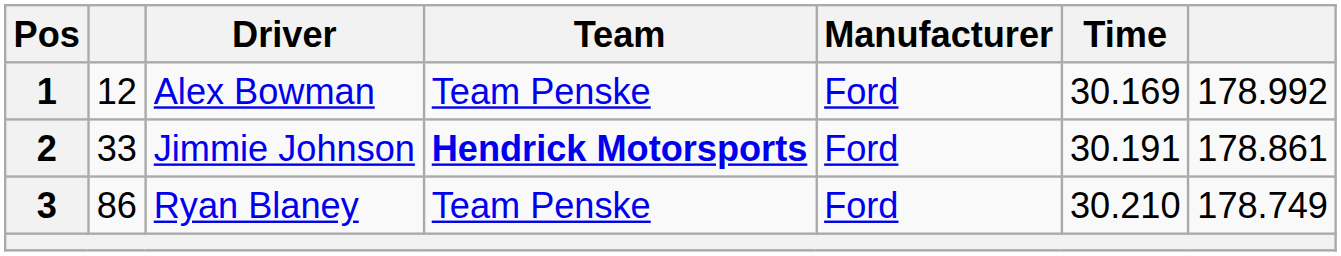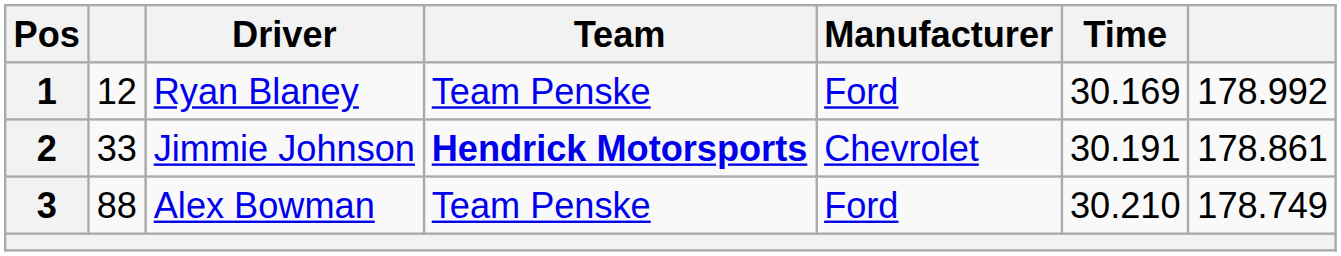 <table class="wikitable" style="font-size:95%">
 <tr>
 <th>Pos</th>
 <th></th>
 <th>Driver</th>
 <th>Team</th>
 <th>Manufacturer</th>
 <th>Time</th>
 <th></th>
 </tr>
 <tr>
 <th>1</th>
 <td>12</td>
-<td><a href='#'>Alex Bowman</a></td>
+<td><a href='#'>Ryan Blaney</a></td>
 <td><a href='#'>Team Penske</a></td>
 <td><a href='#'>Ford</a></td>
 <td>30.169</td>
 <td>178.992</td>
 </tr>
 <tr>
 <th>2</th>
 <td>33</td>
 <td><a href='#'>Jimmie Johnson</a></td>
 <td><strong><a href='#'>Hendrick Motorsports</a></strong></td>
-<td><a href='#'>Ford</a></td>
+<td><a href='#'>Chevrolet</a></td>
 <td>30.191</td>
 <td>178.861</td>
 </tr>
 <tr>
 <th>3</th>
-<td>86</td>
-<td><a href='#'>Ryan Blaney</a></td>
+<td>88</td>
+<td><a href='#'>Alex Bowman</a></td>
 <td><a href='#'>Team Penske</a></td>
 <td><a href='#'>Ford</a></td>
 <td>30.210</td>
 <td>178.749</td>
 </tr>
 <tr>
 <th colspan="7"></th>
 </tr>
 </table>
